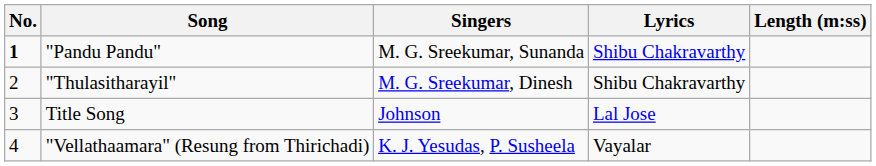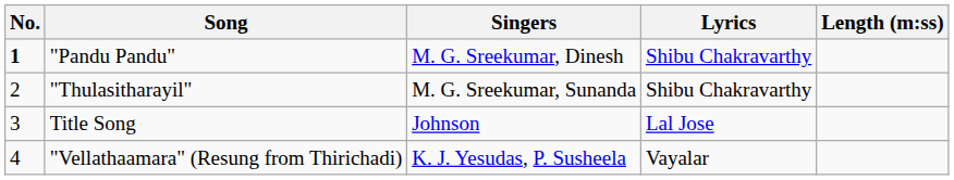 <table class="wikitable" style="font-size:95%;">
 <tr>
 <th>No.</th>
 <th>Song</th>
 <th>Singers</th>
 <th>Lyrics</th>
 <th>Length (m:ss)</th>
 </tr>
 <tr>
 <td><strong>1</strong></td>
 <td>"Pandu Pandu"</td>
-<td>M. G. Sreekumar, Sunanda</td>
+<td><a href='#'>M. G. Sreekumar</a>, Dinesh</td>
 <td><a href='#'>Shibu Chakravarthy</a></td>
 <td></td>
 </tr>
 <tr>
 <td>2</td>
 <td>"Thulasitharayil"</td>
-<td><a href='#'>M. G. Sreekumar</a>, Dinesh</td>
+<td>M. G. Sreekumar, Sunanda</td>
 <td>Shibu Chakravarthy</td>
 <td></td>
 </tr>
 <tr>
 <td>3</td>
 <td>Title Song</td>
 <td><a href='#'>Johnson</a></td>
 <td><a href='#'>Lal Jose</a></td>
 <td></td>
 </tr>
 <tr>
 <td>4</td>
 <td>"Vellathaamara" (Resung from Thirichadi)</td>
 <td><a href='#'>K. J. Yesudas</a>, <a href='#'>P. Susheela</a></td>
 <td>Vayalar</td>
 <td></td>
 </tr>
 </table>
